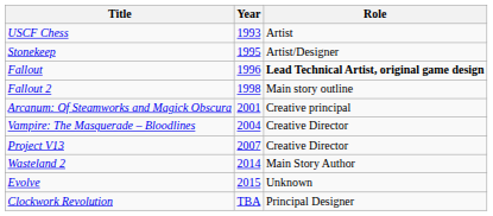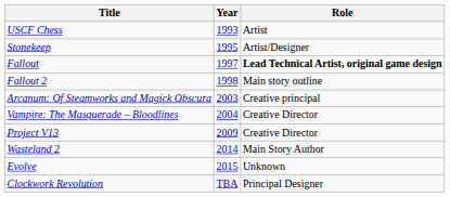 <table class="wikitable sortable">
 <tr>
 <th>Title</th>
 <th>Year</th>
 <th>Role</th>
 </tr>
 <tr>
 <td><em><a href='#'>USCF Chess</a></em></td>
 <td><a href='#'>1993</a></td>
 <td>Artist</td>
 </tr>
 <tr>
 <td><em><a href='#'>Stonekeep</a></em></td>
 <td><a href='#'>1995</a></td>
 <td>Artist/Designer</td>
 </tr>
 <tr>
 <td><em><a href='#'>Fallout</a></em></td>
-<td><a href='#'>1996</a></td>
+<td><a href='#'>1997</a></td>
 <td><strong>Lead Technical Artist, original game design</strong></td>
 </tr>
 <tr>
 <td><em><a href='#'>Fallout 2</a></em></td>
 <td><a href='#'>1998</a></td>
 <td>Main story outline</td>
 </tr>
 <tr>
 <td><em><a href='#'>Arcanum: Of Steamworks and Magick Obscura</a></em></td>
-<td><a href='#'>2001</a></td>
+<td><a href='#'>2003</a></td>
 <td>Creative principal</td>
 </tr>
 <tr>
 <td><em><a href='#'>Vampire: The Masquerade – Bloodlines</a></em></td>
 <td><a href='#'>2004</a></td>
 <td>Creative Director</td>
 </tr>
 <tr>
 <td><em><a href='#'>Project V13</a></em></td>
-<td><a href='#'>2007</a></td>
+<td><a href='#'>2009</a></td>
 <td>Creative Director</td>
 </tr>
 <tr>
 <td><em><a href='#'>Wasteland 2</a></em></td>
 <td><a href='#'>2014</a></td>
 <td>Main Story Author</td>
 </tr>
 <tr>
 <td><em><a href='#'>Evolve</a></em></td>
 <td><a href='#'>2015</a></td>
 <td>Unknown</td>
 </tr>
 <tr>
 <td><em><a href='#'>Clockwork Revolution</a></em></td>
 <td><a href='#'>TBA</a></td>
 <td>Principal Designer</td>
 </tr>
 </table>
